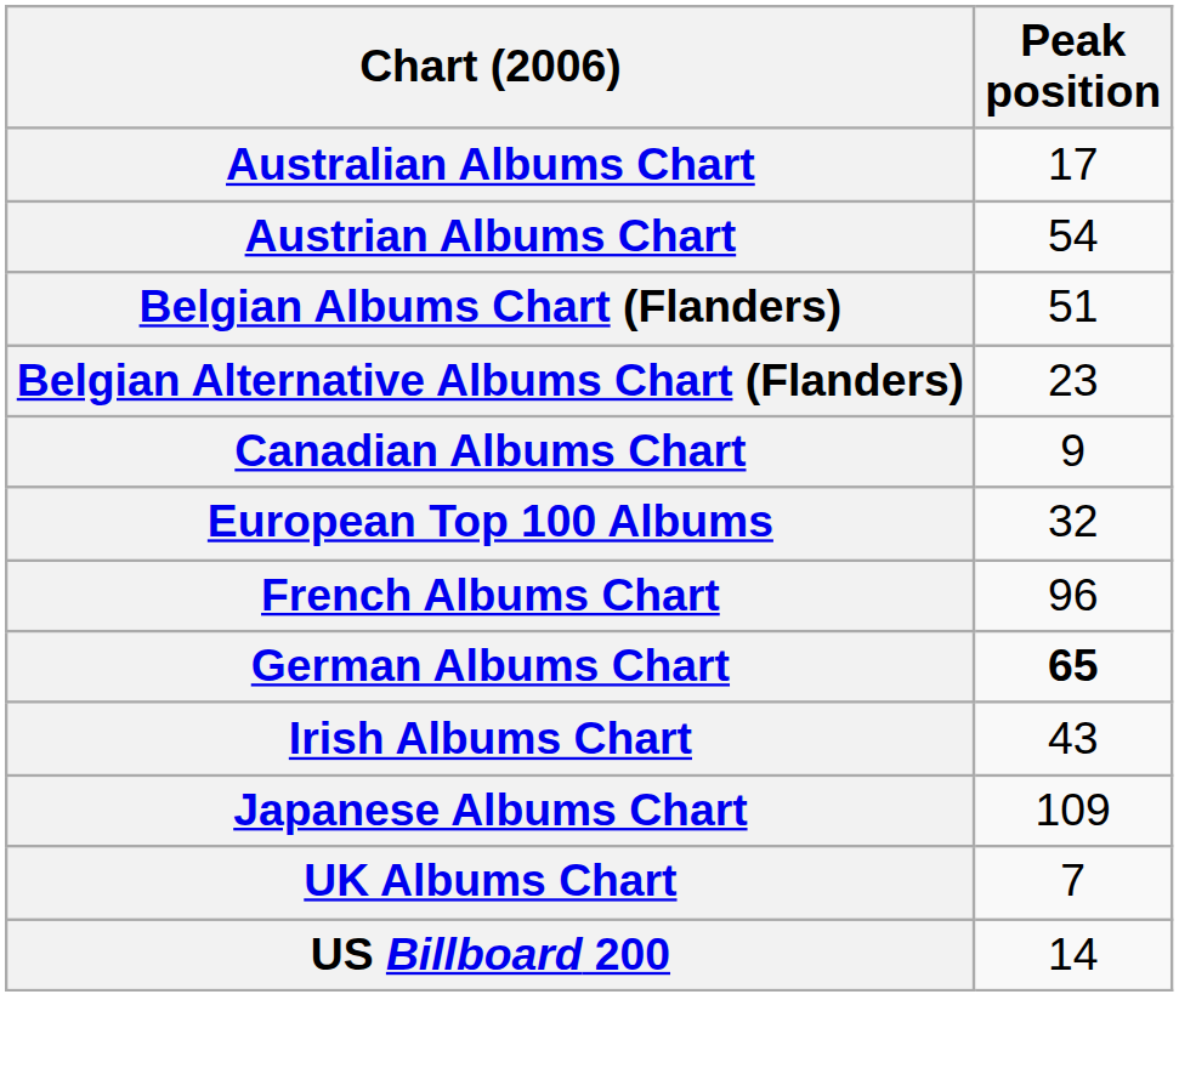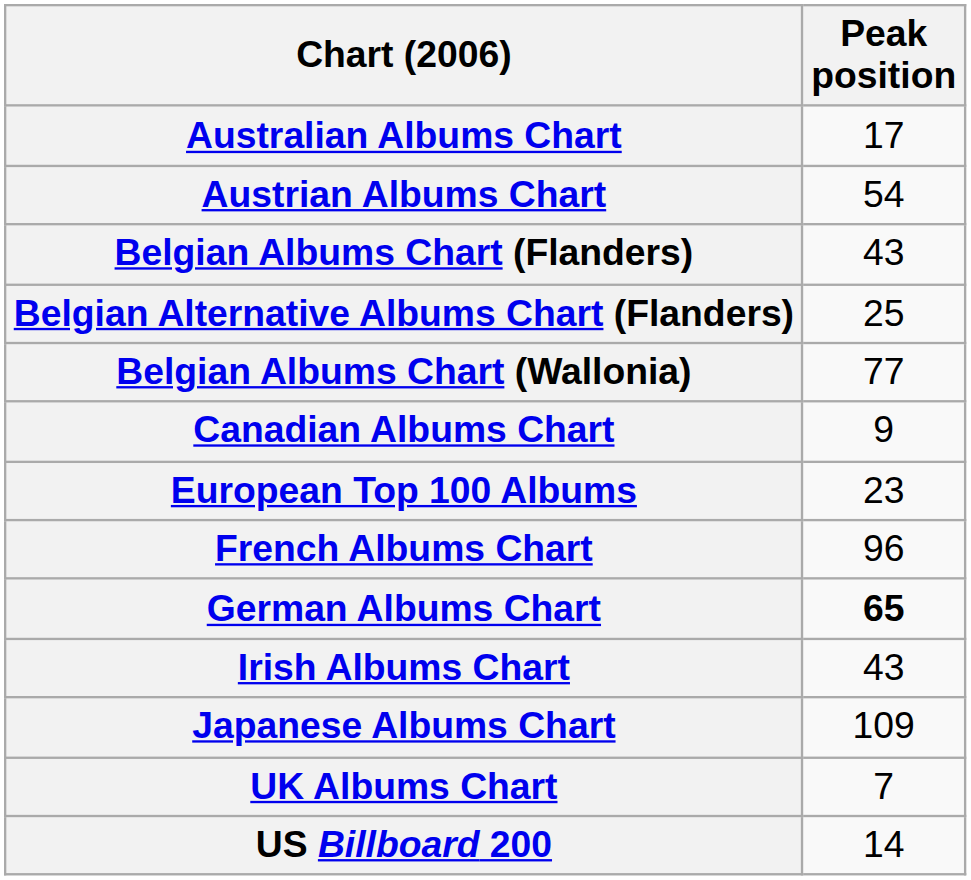 <table class="wikitable sortable plainrowheaders" style="text-align:center">
 <tr>
 <th scope="col">Chart (2006)</th>
 <th scope="col">Peak<br>position</th>
 </tr>
 <tr>
 <th scope="row"><a href='#'>Australian Albums Chart</a></th>
 <td>17</td>
 </tr>
 <tr>
 <th scope="row"><a href='#'>Austrian Albums Chart</a></th>
 <td>54</td>
 </tr>
 <tr>
 <th scope="row"><a href='#'>Belgian Albums Chart</a> (Flanders)</th>
-<td>51</td>
+<td>43</td>
 </tr>
 <tr>
 <th scope="row"><a href='#'>Belgian Alternative Albums Chart</a> (Flanders)</th>
-<td>23</td>
+<td>25</td>
+</tr>
+<tr>
+<th scope="row"><a href='#'>Belgian Albums Chart</a> (Wallonia)</th>
+<td>77</td>
 </tr>
 <tr>
 <th scope="row"><a href='#'>Canadian Albums Chart</a></th>
 <td>9</td>
 </tr>
 <tr>
 <th scope="row"><a href='#'>European Top 100 Albums</a></th>
-<td>32</td>
+<td>23</td>
 </tr>
 <tr>
 <th scope="row"><a href='#'>French Albums Chart</a></th>
 <td>96</td>
 </tr>
 <tr>
 <th scope="row"><a href='#'>German Albums Chart</a></th>
 <td><strong>65</strong></td>
 </tr>
 <tr>
 <th scope="row"><a href='#'>Irish Albums Chart</a></th>
 <td>43</td>
 </tr>
 <tr>
 <th scope="row"><a href='#'>Japanese Albums Chart</a></th>
 <td>109</td>
 </tr>
 <tr>
 <th scope="row"><a href='#'>UK Albums Chart</a></th>
 <td>7</td>
 </tr>
 <tr>
 <th scope="row">US <a href='#'><em>Billboard</em> 200</a></th>
 <td>14</td>
 </tr>
 </table>
